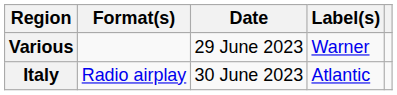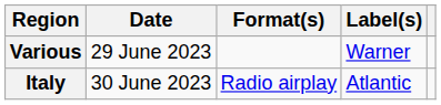 <table class="wikitable plainrowheaders">
 <tr>
 <th scope="col">Region</th>
+<th scope="col">Date</th>
 <th scope="col">Format(s)</th>
-<th scope="col">Date</th>
 <th scope="col">Label(s)</th>
 <th scope="col"></th>
 </tr>
 <tr>
 <th scope="row">Various</th>
+<td>29 June 2023</td>
 <td></td>
-<td>29 June 2023</td>
 <td><a href='#'>Warner</a></td>
 <td style="text-align:center;"></td>
 </tr>
 <tr>
 <th scope="row">Italy</th>
+<td>30 June 2023</td>
 <td><a href='#'>Radio airplay</a></td>
-<td>30 June 2023</td>
 <td><a href='#'>Atlantic</a></td>
 <td style="text-align:center;"></td>
 </tr>
 </table>
